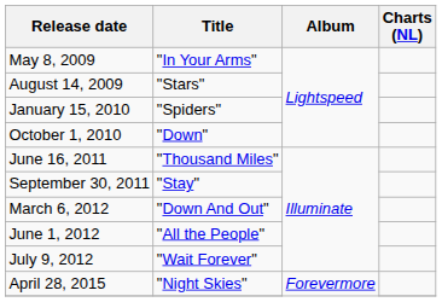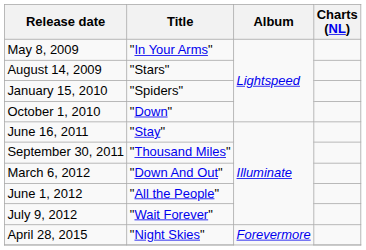 <table class="wikitable" border="1">
 <tr>
 <th>Release date</th>
 <th>Title</th>
 <th>Album</th>
 <th>Charts <br>(<a href='#'>NL</a>)<br></th>
 </tr>
 <tr>
 <td>May 8, 2009</td>
 <td>"<a href='#'>In Your Arms</a>"</td>
 <td rowspan=4><em><a href='#'>Lightspeed</a></em></td>
 <td></td>
 </tr>
 <tr>
 <td>August 14, 2009</td>
 <td>"Stars"</td>
 <td></td>
 </tr>
 <tr>
 <td>January 15, 2010</td>
 <td>"Spiders"</td>
 <td></td>
 </tr>
 <tr>
 <td>October 1, 2010</td>
 <td>"<a href='#'>Down</a>"</td>
 <td></td>
 </tr>
 <tr>
 <td>June 16, 2011</td>
-<td>"<a href='#'>Thousand Miles</a>"</td>
+<td>"<a href='#'>Stay</a>"</td>
 <td rowspan=5><em><a href='#'>Illuminate</a></em></td>
 <td></td>
 </tr>
 <tr>
 <td>September 30, 2011</td>
-<td>"<a href='#'>Stay</a>"</td>
+<td>"<a href='#'>Thousand Miles</a>"</td>
 <td></td>
 </tr>
 <tr>
 <td>March 6, 2012</td>
 <td>"<a href='#'>Down And Out</a>"</td>
 <td></td>
 </tr>
 <tr>
 <td>June 1, 2012</td>
 <td>"<a href='#'>All the People</a>"</td>
 <td></td>
 </tr>
 <tr>
 <td>July 9, 2012</td>
 <td>"<a href='#'>Wait Forever</a>"</td>
 <td></td>
 </tr>
 <tr>
 <td>April 28, 2015</td>
 <td>"<a href='#'>Night Skies</a>"</td>
 <td rowspan=5><em><a href='#'>Forevermore</a></em></td>
 <td></td>
 </tr>
 <tr>
 </tr>
 </table>
